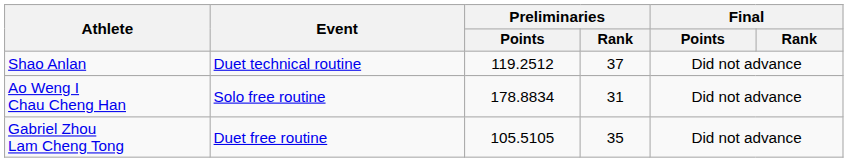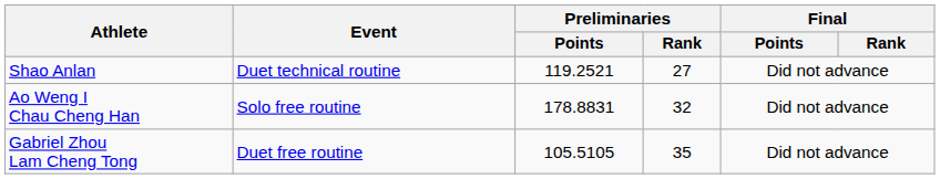 <table class="wikitable" style="text-align:center; font-size:90%; width:50%;">
 <tr>
 <th rowspan="2">Athlete</th>
 <th rowspan="2">Event</th>
 <th colspan="2">Preliminaries</th>
 <th colspan="2">Final</th>
 </tr>
 <tr style="font-size:95%">
 <th>Points</th>
 <th>Rank</th>
 <th>Points</th>
 <th>Rank</th>
 </tr>
 <tr>
 <td align=left><a href='#'>Shao Anlan</a></td>
 <td align=left><a href='#'>Duet technical routine</a></td>
-<td>119.2512</td>
-<td>37</td>
+<td>119.2521</td>
+<td>27</td>
 <td colspan=2>Did not advance</td>
 </tr>
 <tr>
 <td align=left><a href='#'>Ao Weng I</a><br><a href='#'>Chau Cheng Han</a></td>
 <td align=left><a href='#'>Solo free routine</a></td>
-<td>178.8834</td>
-<td>31</td>
+<td>178.8831</td>
+<td>32</td>
 <td colspan=2>Did not advance</td>
 </tr>
 <tr>
 <td align=left><a href='#'>Gabriel Zhou</a><br><a href='#'>Lam Cheng Tong</a></td>
 <td align=left><a href='#'>Duet free routine</a></td>
 <td>105.5105</td>
 <td>35</td>
 <td colspan=2>Did not advance</td>
 </tr>
 </table>
